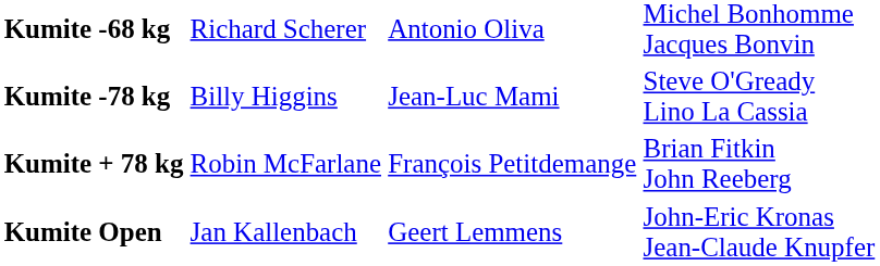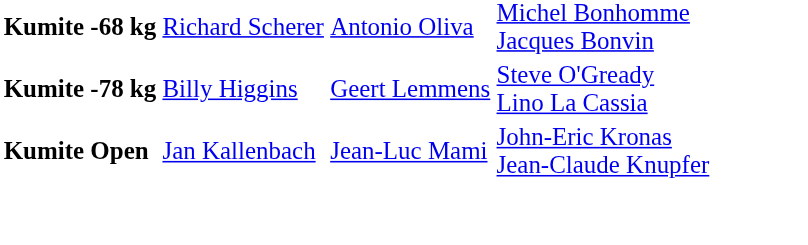 <table>
 <tr>
 <td><strong>Kumite -68 kg</strong></td>
 <td> <a href='#'>Richard Scherer</a></td>
 <td> <a href='#'>Antonio Oliva</a></td>
 <td> <a href='#'>Michel Bonhomme</a> <br>  <a href='#'>Jacques Bonvin</a></td>
 </tr>
 <tr>
 <td><strong>Kumite -78 kg</strong></td>
 <td> <a href='#'>Billy Higgins</a></td>
-<td> <a href='#'>Jean-Luc Mami</a></td>
+<td> <a href='#'>Geert Lemmens</a></td>
 <td> <a href='#'>Steve O'Gready</a> <br>  <a href='#'>Lino La Cassia</a></td>
-</tr>
-<tr>
-<td><strong>Kumite + 78 kg</strong></td>
-<td> <a href='#'>Robin McFarlane</a></td>
-<td> <a href='#'>François Petitdemange</a></td>
-<td> <a href='#'>Brian Fitkin</a> <br>  <a href='#'>John Reeberg</a></td>
 </tr>
 <tr>
 <td><strong>Kumite Open</strong></td>
 <td> <a href='#'>Jan Kallenbach</a></td>
-<td> <a href='#'>Geert Lemmens</a></td>
+<td> <a href='#'>Jean-Luc Mami</a></td>
 <td> <a href='#'>John-Eric Kronas</a> <br>  <a href='#'>Jean-Claude Knupfer</a></td>
 </tr>
 </table>
